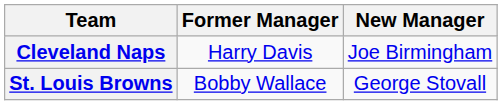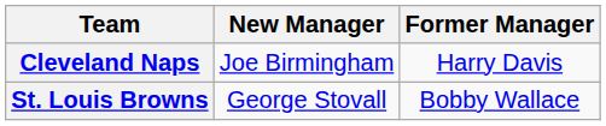 <table class="wikitable plainrowheaders" style="text-align:center;">
 <tr>
 <th>Team</th>
+<th>New Manager</th>
 <th>Former Manager</th>
-<th>New Manager</th>
 </tr>
 <tr>
 <th scope="row" style="text-align:center;"><a href='#'>Cleveland Naps</a></th>
+<td><a href='#'>Joe Birmingham</a></td>
 <td><a href='#'>Harry Davis</a></td>
-<td><a href='#'>Joe Birmingham</a></td>
 </tr>
 <tr>
 <th scope="row" style="text-align:center;"><a href='#'>St. Louis Browns</a></th>
+<td><a href='#'>George Stovall</a></td>
 <td><a href='#'>Bobby Wallace</a></td>
-<td><a href='#'>George Stovall</a></td>
 </tr>
 </table>
